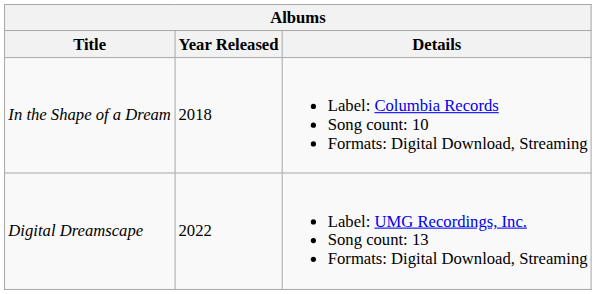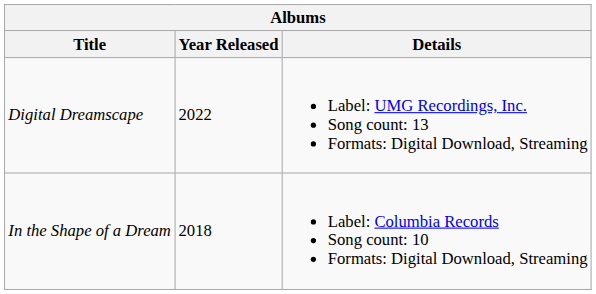 <table class="wikitable">
 <tr>
 <th colspan="3">Albums</th>
 </tr>
 <tr>
 <th>Title</th>
 <th>Year Released</th>
 <th>Details</th>
 </tr>
 <tr>
+<td><em>Digital Dreamscape</em></td>
+<td>2022</td>
+<td><br><ul><li>Label: <a href='#'>UMG Recordings, Inc.</a></li><li>Song count: 13</li><li>Formats: Digital Download, Streaming</li></ul></td>
+</tr>
+<tr>
 <td><em>In the Shape of a Dream</em></td>
 <td>2018</td>
 <td><br><ul><li>Label: <a href='#'>Columbia Records</a></li><li>Song count: 10</li><li>Formats: Digital Download, Streaming</li></ul></td>
 </tr>
-<tr>
-<td><em>Digital Dreamscape</em></td>
-<td>2022</td>
-<td><br><ul><li>Label: <a href='#'>UMG Recordings, Inc.</a></li><li>Song count: 13</li><li>Formats: Digital Download, Streaming</li></ul></td>
-</tr>
 </table>
